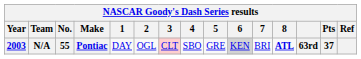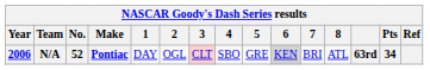 <table class="wikitable" style="text-align:center; font-size:75%">
 <tr>
 <th colspan=32><a href='#'>NASCAR Goody's Dash Series</a> results</th>
 </tr>
 <tr>
 <th>Year</th>
 <th>Team</th>
 <th>No.</th>
 <th>Make</th>
 <th>1</th>
 <th>2</th>
 <th>3</th>
 <th>4</th>
 <th>5</th>
 <th>6</th>
 <th>7</th>
 <th>8</th>
 <th></th>
 <th>Pts</th>
 <th>Ref</th>
 </tr>
 <tr>
-<th><a href='#'>2003</a></th>
+<th><a href='#'>2006</a></th>
 <th>N/A</th>
-<th>55</th>
+<th>52</th>
 <th><a href='#'>Pontiac</a></th>
 <td><a href='#'>DAY</a></td>
 <td><a href='#'>OGL</a></td>
 <td style="background:#FFCFCF;"><a href='#'>CLT</a><br></td>
 <td><a href='#'>SBO</a></td>
 <td><a href='#'>GRE</a></td>
 <td style="background: lightgrey;"><a href='#'>KEN</a></td>
 <td><a href='#'>BRI</a></td>
-<td><strong><a href='#'>ATL</a></strong></td>
+<td><a href='#'>ATL</a></td>
 <th>63rd</th>
-<th>37</th>
+<th>34</th>
 <th></th>
 </tr>
 </table>
